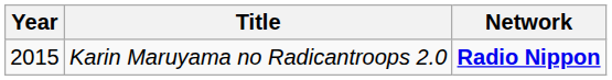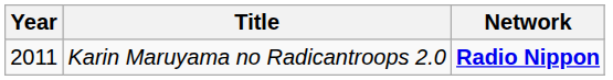 <table class="wikitable">
 <tr>
 <th>Year</th>
 <th>Title</th>
 <th>Network</th>
 </tr>
 <tr>
-<td>2015</td>
+<td>2011</td>
 <td><em>Karin Maruyama no Radicantroops 2.0</em></td>
 <td><strong><a href='#'>Radio Nippon</a></strong></td>
 </tr>
 </table>
